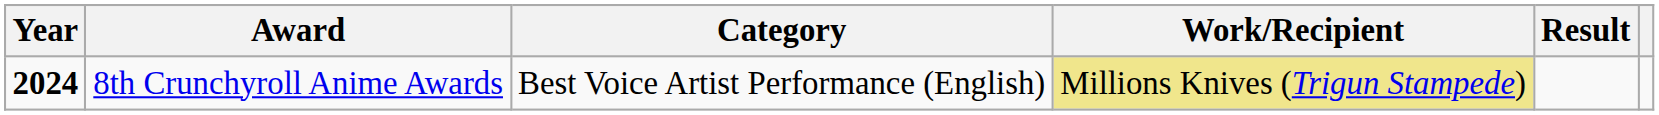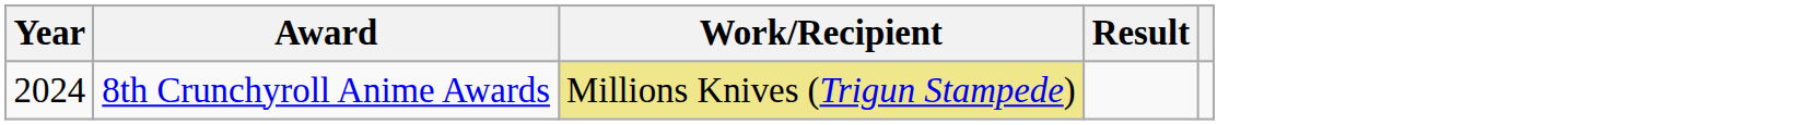 <table class="wikitable sortable plainrowheaders">
 <tr>
 <th>Year</th>
 <th>Award</th>
-<th>Category</th>
 <th>Work/Recipient</th>
 <th>Result</th>
 <th class="unsortable"></th>
 </tr>
 <tr>
-<td><strong>2024</strong></td>
+<td>2024</td>
 <td><a href='#'>8th Crunchyroll Anime Awards</a></td>
-<td>Best Voice Artist Performance (English)</td>
 <td style="background: khaki;">Millions Knives (<em><a href='#'>Trigun Stampede</a></em>)</td>
 <td></td>
 <td align="center"></td>
 </tr>
 </table>
